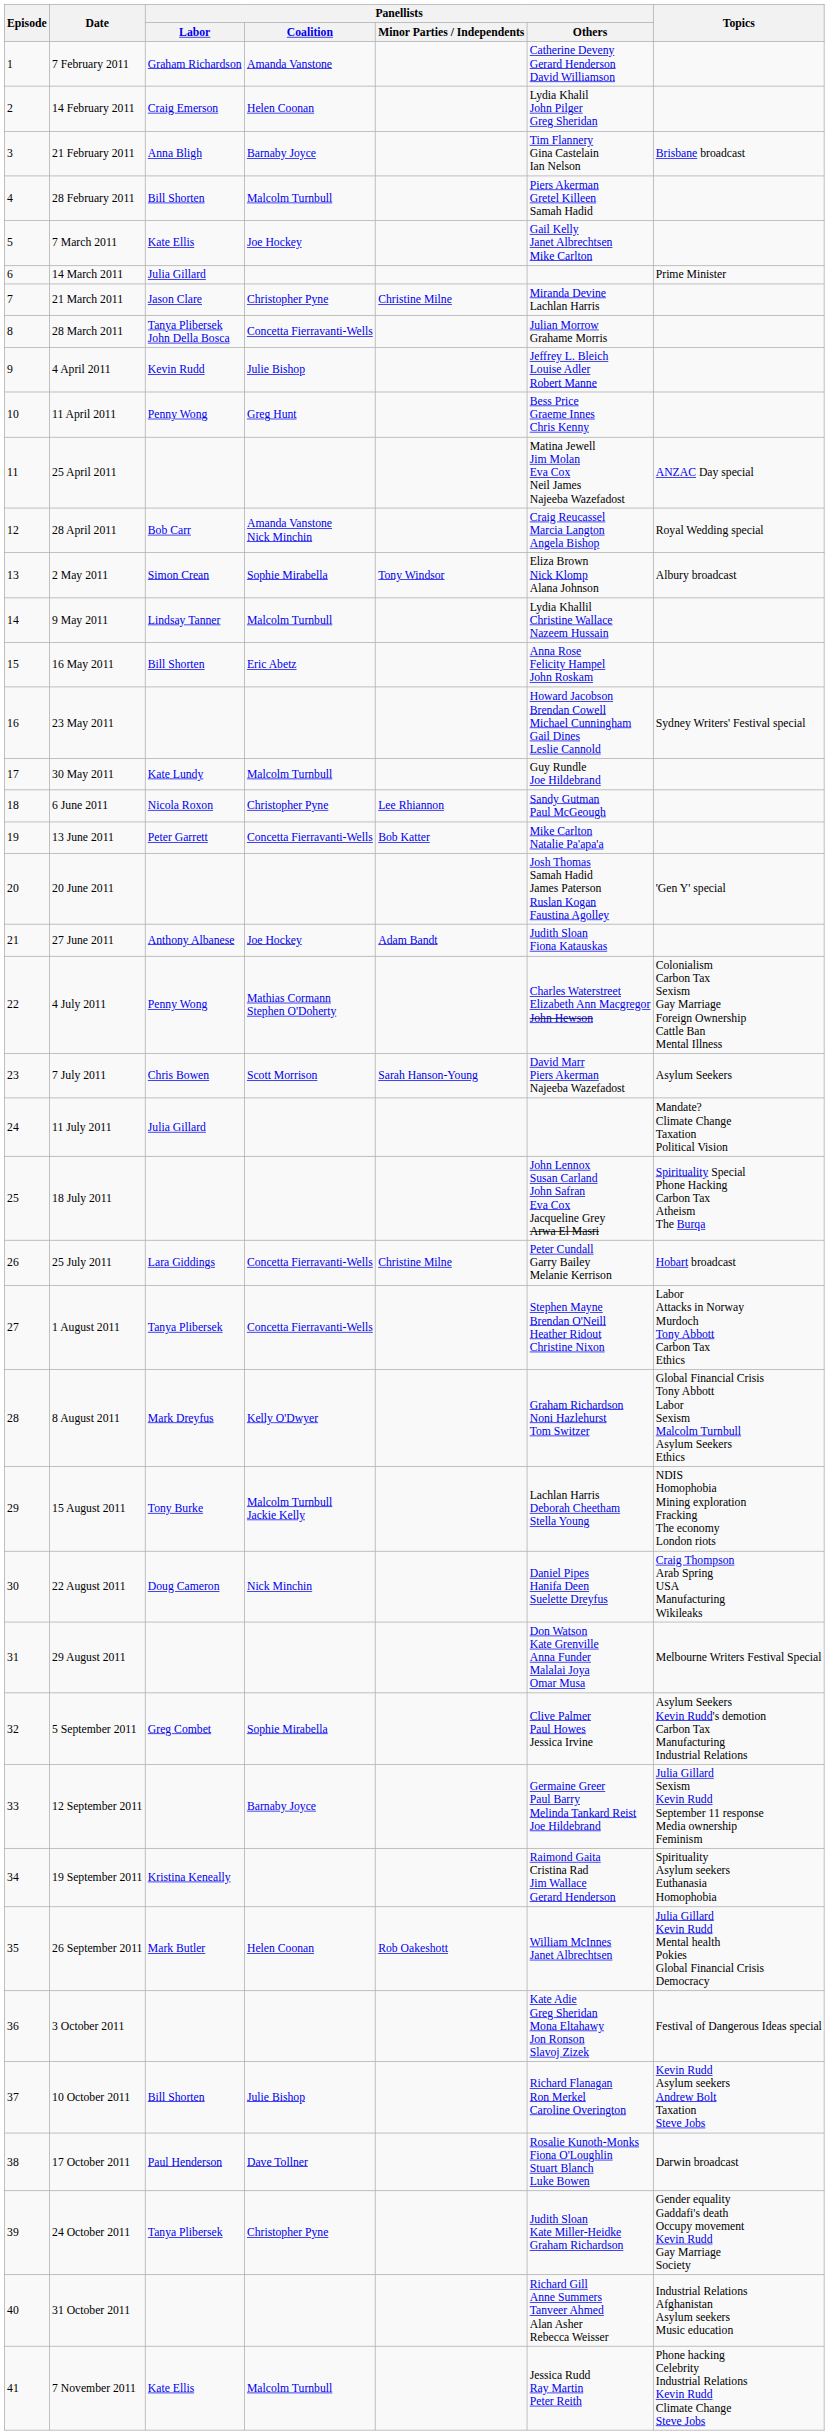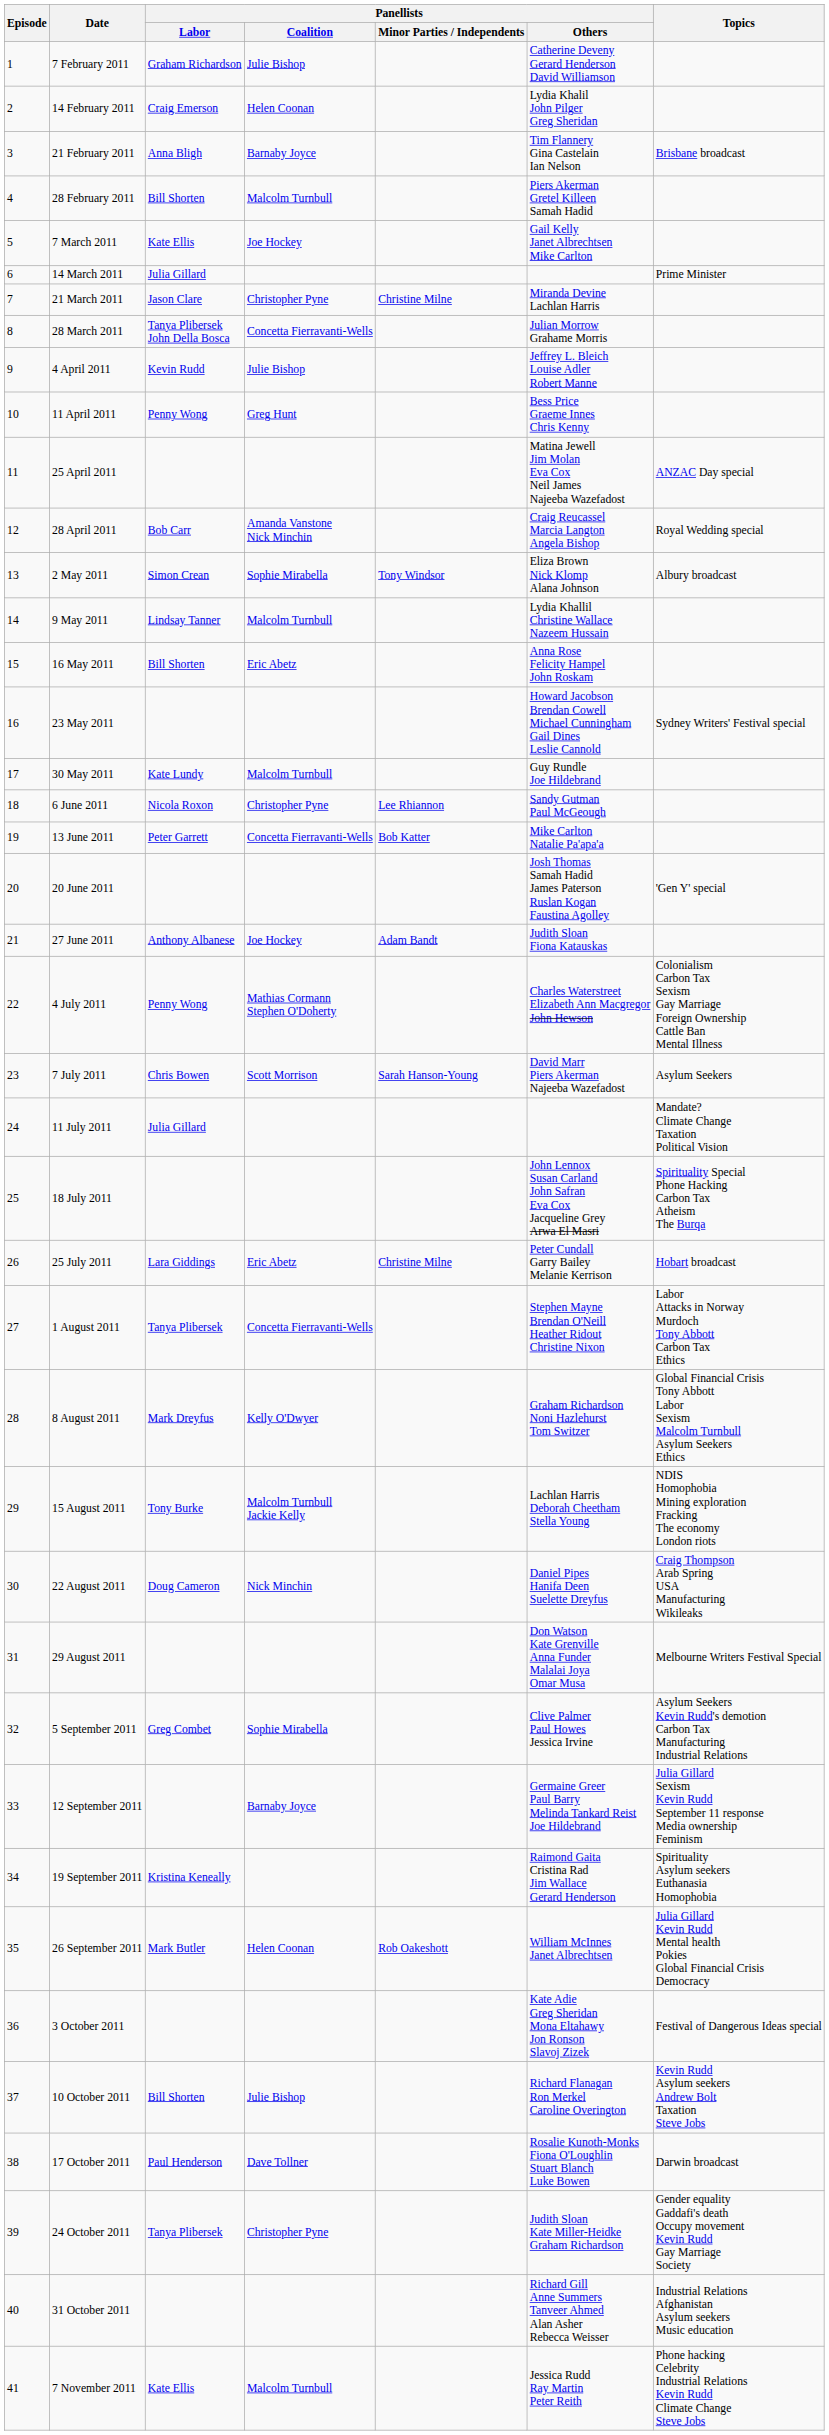 <table class="wikitable">
 <tr>
 <th rowspan="2">Episode</th>
 <th rowspan="2">Date</th>
 <th colspan="4">Panellists</th>
 <th rowspan="2">Topics</th>
 </tr>
 <tr>
 <th><a href='#'>Labor</a></th>
 <th><a href='#'>Coalition</a></th>
 <th>Minor Parties / Independents</th>
 <th>Others</th>
 </tr>
 <tr>
 <td>1</td>
 <td>7 February 2011</td>
 <td><a href='#'>Graham Richardson</a></td>
-<td><a href='#'>Amanda Vanstone</a></td>
+<td><a href='#'>Julie Bishop</a></td>
 <td></td>
 <td><a href='#'>Catherine Deveny</a><br><a href='#'>Gerard Henderson</a><br><a href='#'>David Williamson</a></td>
 <td></td>
 </tr>
 <tr>
 <td>2</td>
 <td>14 February 2011</td>
 <td><a href='#'>Craig Emerson</a></td>
 <td><a href='#'>Helen Coonan</a></td>
 <td></td>
 <td>Lydia Khalil<br><a href='#'>John Pilger</a><br><a href='#'>Greg Sheridan</a></td>
 <td></td>
 </tr>
 <tr>
 <td>3</td>
 <td>21 February 2011</td>
 <td><a href='#'>Anna Bligh</a></td>
 <td><a href='#'>Barnaby Joyce</a></td>
 <td></td>
 <td><a href='#'>Tim Flannery</a><br>Gina Castelain<br>Ian Nelson</td>
 <td><a href='#'>Brisbane</a> broadcast</td>
 </tr>
 <tr>
 <td>4</td>
 <td>28 February 2011</td>
 <td><a href='#'>Bill Shorten</a></td>
 <td><a href='#'>Malcolm Turnbull</a></td>
 <td></td>
 <td><a href='#'>Piers Akerman</a><br><a href='#'>Gretel Killeen</a><br>Samah Hadid</td>
 <td></td>
 </tr>
 <tr>
 <td>5</td>
 <td>7 March 2011</td>
 <td><a href='#'>Kate Ellis</a></td>
 <td><a href='#'>Joe Hockey</a></td>
 <td></td>
 <td><a href='#'>Gail Kelly</a><br><a href='#'>Janet Albrechtsen</a><br><a href='#'>Mike Carlton</a></td>
 <td></td>
 </tr>
 <tr>
 <td>6</td>
 <td>14 March 2011</td>
 <td><a href='#'>Julia Gillard</a></td>
 <td></td>
 <td></td>
 <td></td>
 <td>Prime Minister</td>
 </tr>
 <tr>
 <td>7</td>
 <td>21 March 2011</td>
 <td><a href='#'>Jason Clare</a></td>
 <td><a href='#'>Christopher Pyne</a></td>
 <td><a href='#'>Christine Milne</a></td>
 <td><a href='#'>Miranda Devine</a><br>Lachlan Harris</td>
 <td></td>
 </tr>
 <tr>
 <td>8</td>
 <td>28 March 2011</td>
 <td><a href='#'>Tanya Plibersek</a><br><a href='#'>John Della Bosca</a></td>
 <td><a href='#'>Concetta Fierravanti-Wells</a></td>
 <td></td>
 <td><a href='#'>Julian Morrow</a><br>Grahame Morris</td>
 <td></td>
 </tr>
 <tr>
 <td>9</td>
 <td>4 April 2011</td>
 <td><a href='#'>Kevin Rudd</a></td>
 <td><a href='#'>Julie Bishop</a></td>
 <td></td>
 <td><a href='#'>Jeffrey L. Bleich</a><br><a href='#'>Louise Adler</a><br><a href='#'>Robert Manne</a></td>
 <td></td>
 </tr>
 <tr>
 <td>10</td>
 <td>11 April 2011</td>
 <td><a href='#'>Penny Wong</a></td>
 <td><a href='#'>Greg Hunt</a></td>
 <td></td>
 <td><a href='#'>Bess Price</a><br><a href='#'>Graeme Innes</a><br><a href='#'>Chris Kenny</a></td>
 <td></td>
 </tr>
 <tr>
 <td>11</td>
 <td>25 April 2011</td>
 <td></td>
 <td></td>
 <td></td>
 <td>Matina Jewell<br><a href='#'>Jim Molan</a><br><a href='#'>Eva Cox</a><br>Neil James<br>Najeeba Wazefadost</td>
 <td><a href='#'>ANZAC</a> Day special</td>
 </tr>
 <tr>
 <td>12</td>
 <td>28 April 2011</td>
 <td><a href='#'>Bob Carr</a></td>
 <td><a href='#'>Amanda Vanstone</a><br><a href='#'>Nick Minchin</a></td>
 <td></td>
 <td><a href='#'>Craig Reucassel</a><br><a href='#'>Marcia Langton</a><br><a href='#'>Angela Bishop</a></td>
 <td>Royal Wedding special</td>
 </tr>
 <tr>
 <td>13</td>
 <td>2 May 2011</td>
 <td><a href='#'>Simon Crean</a></td>
 <td><a href='#'>Sophie Mirabella</a></td>
 <td><a href='#'>Tony Windsor</a></td>
 <td>Eliza Brown<br><a href='#'>Nick Klomp</a><br>Alana Johnson</td>
 <td>Albury broadcast</td>
 </tr>
 <tr>
 <td>14</td>
 <td>9 May 2011</td>
 <td><a href='#'>Lindsay Tanner</a></td>
 <td><a href='#'>Malcolm Turnbull</a></td>
 <td></td>
 <td>Lydia Khallil<br><a href='#'>Christine Wallace</a><br><a href='#'>Nazeem Hussain</a></td>
 <td></td>
 </tr>
 <tr>
 <td>15</td>
 <td>16 May 2011</td>
 <td><a href='#'>Bill Shorten</a></td>
 <td><a href='#'>Eric Abetz</a></td>
 <td></td>
 <td><a href='#'>Anna Rose</a><br><a href='#'>Felicity Hampel</a><br><a href='#'>John Roskam</a></td>
 <td></td>
 </tr>
 <tr>
 <td>16</td>
 <td>23 May 2011</td>
 <td></td>
 <td></td>
 <td></td>
 <td><a href='#'>Howard Jacobson</a><br><a href='#'>Brendan Cowell</a><br><a href='#'>Michael Cunningham</a><br><a href='#'>Gail Dines</a><br><a href='#'>Leslie Cannold</a></td>
 <td>Sydney Writers' Festival special</td>
 </tr>
 <tr>
 <td>17</td>
 <td>30 May 2011</td>
 <td><a href='#'>Kate Lundy</a></td>
 <td><a href='#'>Malcolm Turnbull</a></td>
 <td></td>
 <td>Guy Rundle<br><a href='#'>Joe Hildebrand</a></td>
 <td></td>
 </tr>
 <tr>
 <td>18</td>
 <td>6 June 2011</td>
 <td><a href='#'>Nicola Roxon</a></td>
 <td><a href='#'>Christopher Pyne</a></td>
 <td><a href='#'>Lee Rhiannon</a></td>
 <td><a href='#'>Sandy Gutman</a><br><a href='#'>Paul McGeough</a></td>
 <td></td>
 </tr>
 <tr>
 <td>19</td>
 <td>13 June 2011</td>
 <td><a href='#'>Peter Garrett</a></td>
 <td><a href='#'>Concetta Fierravanti-Wells</a></td>
 <td><a href='#'>Bob Katter</a></td>
 <td><a href='#'>Mike Carlton</a><br><a href='#'>Natalie Pa'apa'a</a></td>
 <td></td>
 </tr>
 <tr>
 <td>20</td>
 <td>20 June 2011</td>
 <td></td>
 <td></td>
 <td></td>
 <td><a href='#'>Josh Thomas</a><br>Samah Hadid<br>James Paterson<br><a href='#'>Ruslan Kogan</a><br><a href='#'>Faustina Agolley</a></td>
 <td>'Gen Y' special</td>
 </tr>
 <tr>
 <td>21</td>
 <td>27 June 2011</td>
 <td><a href='#'>Anthony Albanese</a></td>
 <td><a href='#'>Joe Hockey</a></td>
 <td><a href='#'>Adam Bandt</a></td>
 <td><a href='#'>Judith Sloan</a><br><a href='#'>Fiona Katauskas</a></td>
 <td></td>
 </tr>
 <tr>
 <td>22</td>
 <td>4 July 2011</td>
 <td><a href='#'>Penny Wong</a></td>
 <td><a href='#'>Mathias Cormann</a><br><a href='#'>Stephen O'Doherty</a></td>
 <td></td>
 <td><a href='#'>Charles Waterstreet</a><br><a href='#'>Elizabeth Ann Macgregor</a><br><s><a href='#'>John Hewson</a></s></td>
 <td>Colonialism<br>Carbon Tax<br>Sexism<br>Gay Marriage<br>Foreign Ownership<br>Cattle Ban<br>Mental Illness</td>
 </tr>
 <tr>
 <td>23</td>
 <td>7 July 2011</td>
 <td><a href='#'>Chris Bowen</a></td>
 <td><a href='#'>Scott Morrison</a></td>
 <td><a href='#'>Sarah Hanson-Young</a></td>
 <td><a href='#'>David Marr</a><br><a href='#'>Piers Akerman</a><br>Najeeba Wazefadost</td>
 <td>Asylum Seekers</td>
 </tr>
 <tr>
 <td>24</td>
 <td>11 July 2011</td>
 <td><a href='#'>Julia Gillard</a></td>
 <td></td>
 <td></td>
 <td></td>
 <td>Mandate?<br>Climate Change<br>Taxation<br>Political Vision</td>
 </tr>
 <tr>
 <td>25</td>
 <td>18 July 2011</td>
 <td></td>
 <td></td>
 <td></td>
 <td><a href='#'>John Lennox</a><br><a href='#'>Susan Carland</a><br><a href='#'>John Safran</a><br><a href='#'>Eva Cox</a><br>Jacqueline Grey<br><s>Arwa El Masri</s></td>
 <td><a href='#'>Spirituality</a> Special<br>Phone Hacking<br>Carbon Tax<br>Atheism<br>The <a href='#'>Burqa</a></td>
 </tr>
 <tr>
 <td>26</td>
 <td>25 July 2011</td>
 <td><a href='#'>Lara Giddings</a></td>
-<td><a href='#'>Concetta Fierravanti-Wells</a></td>
+<td><a href='#'>Eric Abetz</a></td>
 <td><a href='#'>Christine Milne</a></td>
 <td><a href='#'>Peter Cundall</a><br>Garry Bailey<br>Melanie Kerrison</td>
 <td><a href='#'>Hobart</a> broadcast</td>
 </tr>
 <tr>
 <td>27</td>
 <td>1 August 2011</td>
 <td><a href='#'>Tanya Plibersek</a></td>
 <td><a href='#'>Concetta Fierravanti-Wells</a></td>
 <td></td>
 <td><a href='#'>Stephen Mayne</a><br><a href='#'>Brendan O'Neill</a><br><a href='#'>Heather Ridout</a><br><a href='#'>Christine Nixon</a></td>
 <td>Labor<br>Attacks in Norway<br>Murdoch<br><a href='#'>Tony Abbott</a><br>Carbon Tax<br>Ethics</td>
 </tr>
 <tr>
 <td>28</td>
 <td>8 August 2011</td>
 <td><a href='#'>Mark Dreyfus</a></td>
 <td><a href='#'>Kelly O'Dwyer</a></td>
 <td></td>
 <td><a href='#'>Graham Richardson</a><br><a href='#'>Noni Hazlehurst</a><br><a href='#'>Tom Switzer</a></td>
 <td>Global Financial Crisis<br>Tony Abbott<br>Labor<br>Sexism<br><a href='#'>Malcolm Turnbull</a><br>Asylum Seekers<br>Ethics</td>
 </tr>
 <tr>
 <td>29</td>
 <td>15 August 2011</td>
 <td><a href='#'>Tony Burke</a></td>
 <td><a href='#'>Malcolm Turnbull</a><br><a href='#'>Jackie Kelly</a></td>
 <td></td>
 <td>Lachlan Harris<br><a href='#'>Deborah Cheetham</a><br><a href='#'>Stella Young</a></td>
 <td>NDIS<br>Homophobia<br>Mining exploration<br>Fracking<br>The economy<br>London riots</td>
 </tr>
 <tr>
 <td>30</td>
 <td>22 August 2011</td>
 <td><a href='#'>Doug Cameron</a></td>
 <td><a href='#'>Nick Minchin</a></td>
 <td></td>
 <td><a href='#'>Daniel Pipes</a><br><a href='#'>Hanifa Deen</a><br><a href='#'>Suelette Dreyfus</a></td>
 <td><a href='#'>Craig Thompson</a><br>Arab Spring<br>USA<br>Manufacturing<br>Wikileaks</td>
 </tr>
 <tr>
 <td>31</td>
 <td>29 August 2011</td>
 <td></td>
 <td></td>
 <td></td>
 <td><a href='#'>Don Watson</a><br><a href='#'>Kate Grenville</a><br><a href='#'>Anna Funder</a><br><a href='#'>Malalai Joya</a><br><a href='#'>Omar Musa</a></td>
 <td>Melbourne Writers Festival Special</td>
 </tr>
 <tr>
 <td>32</td>
 <td>5 September 2011</td>
 <td><a href='#'>Greg Combet</a></td>
 <td><a href='#'>Sophie Mirabella</a></td>
 <td></td>
 <td><a href='#'>Clive Palmer</a><br><a href='#'>Paul Howes</a><br>Jessica Irvine</td>
 <td>Asylum Seekers<br><a href='#'>Kevin Rudd</a>'s demotion<br>Carbon Tax<br>Manufacturing<br>Industrial Relations</td>
 </tr>
 <tr>
 <td>33</td>
 <td>12 September 2011</td>
 <td></td>
 <td><a href='#'>Barnaby Joyce</a></td>
 <td></td>
 <td><a href='#'>Germaine Greer</a><br><a href='#'>Paul Barry</a><br><a href='#'>Melinda Tankard Reist</a><br><a href='#'>Joe Hildebrand</a></td>
 <td><a href='#'>Julia Gillard</a><br>Sexism<br><a href='#'>Kevin Rudd</a><br>September 11 response<br>Media ownership<br>Feminism</td>
 </tr>
 <tr>
 <td>34</td>
 <td>19 September 2011</td>
 <td><a href='#'>Kristina Keneally</a></td>
 <td></td>
 <td></td>
 <td><a href='#'>Raimond Gaita</a><br>Cristina Rad<br><a href='#'>Jim Wallace</a><br><a href='#'>Gerard Henderson</a></td>
 <td>Spirituality<br>Asylum seekers<br>Euthanasia<br>Homophobia</td>
 </tr>
 <tr>
 <td>35</td>
 <td>26 September 2011</td>
 <td><a href='#'>Mark Butler</a></td>
 <td><a href='#'>Helen Coonan</a></td>
 <td><a href='#'>Rob Oakeshott</a></td>
 <td><a href='#'>William McInnes</a><br><a href='#'>Janet Albrechtsen</a></td>
 <td><a href='#'>Julia Gillard</a><br><a href='#'>Kevin Rudd</a><br>Mental health<br>Pokies<br>Global Financial Crisis<br>Democracy</td>
 </tr>
 <tr>
 <td>36</td>
 <td>3 October 2011</td>
 <td></td>
 <td></td>
 <td></td>
 <td><a href='#'>Kate Adie</a><br><a href='#'>Greg Sheridan</a><br><a href='#'>Mona Eltahawy</a><br><a href='#'>Jon Ronson</a><br><a href='#'>Slavoj Zizek</a></td>
 <td>Festival of Dangerous Ideas special</td>
 </tr>
 <tr>
 <td>37</td>
 <td>10 October 2011</td>
 <td><a href='#'>Bill Shorten</a></td>
 <td><a href='#'>Julie Bishop</a></td>
 <td></td>
 <td><a href='#'>Richard Flanagan</a><br><a href='#'>Ron Merkel</a><br><a href='#'>Caroline Overington</a></td>
 <td><a href='#'>Kevin Rudd</a><br>Asylum seekers<br><a href='#'>Andrew Bolt</a><br>Taxation<br><a href='#'>Steve Jobs</a></td>
 </tr>
 <tr>
 <td>38</td>
 <td>17 October 2011</td>
 <td><a href='#'>Paul Henderson</a></td>
 <td><a href='#'>Dave Tollner</a></td>
 <td></td>
 <td><a href='#'>Rosalie Kunoth-Monks</a><br><a href='#'>Fiona O'Loughlin</a><br><a href='#'>Stuart Blanch</a><br><a href='#'>Luke Bowen</a></td>
 <td>Darwin broadcast</td>
 </tr>
 <tr>
 <td>39</td>
 <td>24 October 2011</td>
 <td><a href='#'>Tanya Plibersek</a></td>
 <td><a href='#'>Christopher Pyne</a></td>
 <td></td>
 <td><a href='#'>Judith Sloan</a><br><a href='#'>Kate Miller-Heidke</a><br><a href='#'>Graham Richardson</a></td>
 <td>Gender equality<br>Gaddafi's death<br>Occupy movement<br><a href='#'>Kevin Rudd</a><br>Gay Marriage<br>Society</td>
 </tr>
 <tr>
 <td>40</td>
 <td>31 October 2011</td>
 <td></td>
 <td></td>
 <td></td>
 <td><a href='#'>Richard Gill</a><br><a href='#'>Anne Summers</a><br><a href='#'>Tanveer Ahmed</a><br>Alan Asher<br>Rebecca Weisser</td>
 <td>Industrial Relations<br>Afghanistan<br>Asylum seekers<br>Music education</td>
 </tr>
 <tr>
 <td>41</td>
 <td>7 November 2011</td>
 <td><a href='#'>Kate Ellis</a></td>
 <td><a href='#'>Malcolm Turnbull</a></td>
 <td></td>
 <td>Jessica Rudd<br><a href='#'>Ray Martin</a><br><a href='#'>Peter Reith</a></td>
 <td>Phone hacking<br>Celebrity<br>Industrial Relations<br><a href='#'>Kevin Rudd</a><br>Climate Change<br><a href='#'>Steve Jobs</a></td>
 </tr>
 </table>
